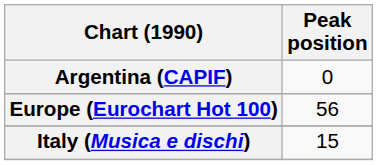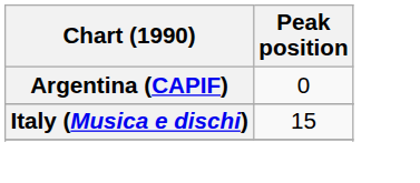 <table class="wikitable sortable plainrowheaders" style="text-align:center">
 <tr>
 <th>Chart (1990)</th>
 <th>Peak<br>position</th>
 </tr>
 <tr>
 <th scope="row">Argentina (<a href='#'>CAPIF</a>)</th>
 <td>0</td>
 </tr>
 <tr>
 </tr>
 <tr>
 </tr>
 <tr>
 </tr>
 <tr>
-</tr>
-<tr>
-<th scope="row">Europe (<a href='#'>Eurochart Hot 100</a>)</th>
-<td>56</td>
 </tr>
 <tr>
 </tr>
 <tr>
 <th scope="row">Italy (<em><a href='#'>Musica e dischi</a></em>)</th>
 <td>15</td>
 </tr>
 <tr>
 </tr>
 <tr>
 </tr>
 <tr>
 </tr>
 <tr>
 </tr>
 <tr>
 </tr>
 <tr>
 </tr>
 <tr>
 </tr>
 <tr>
 </tr>
 </table>
